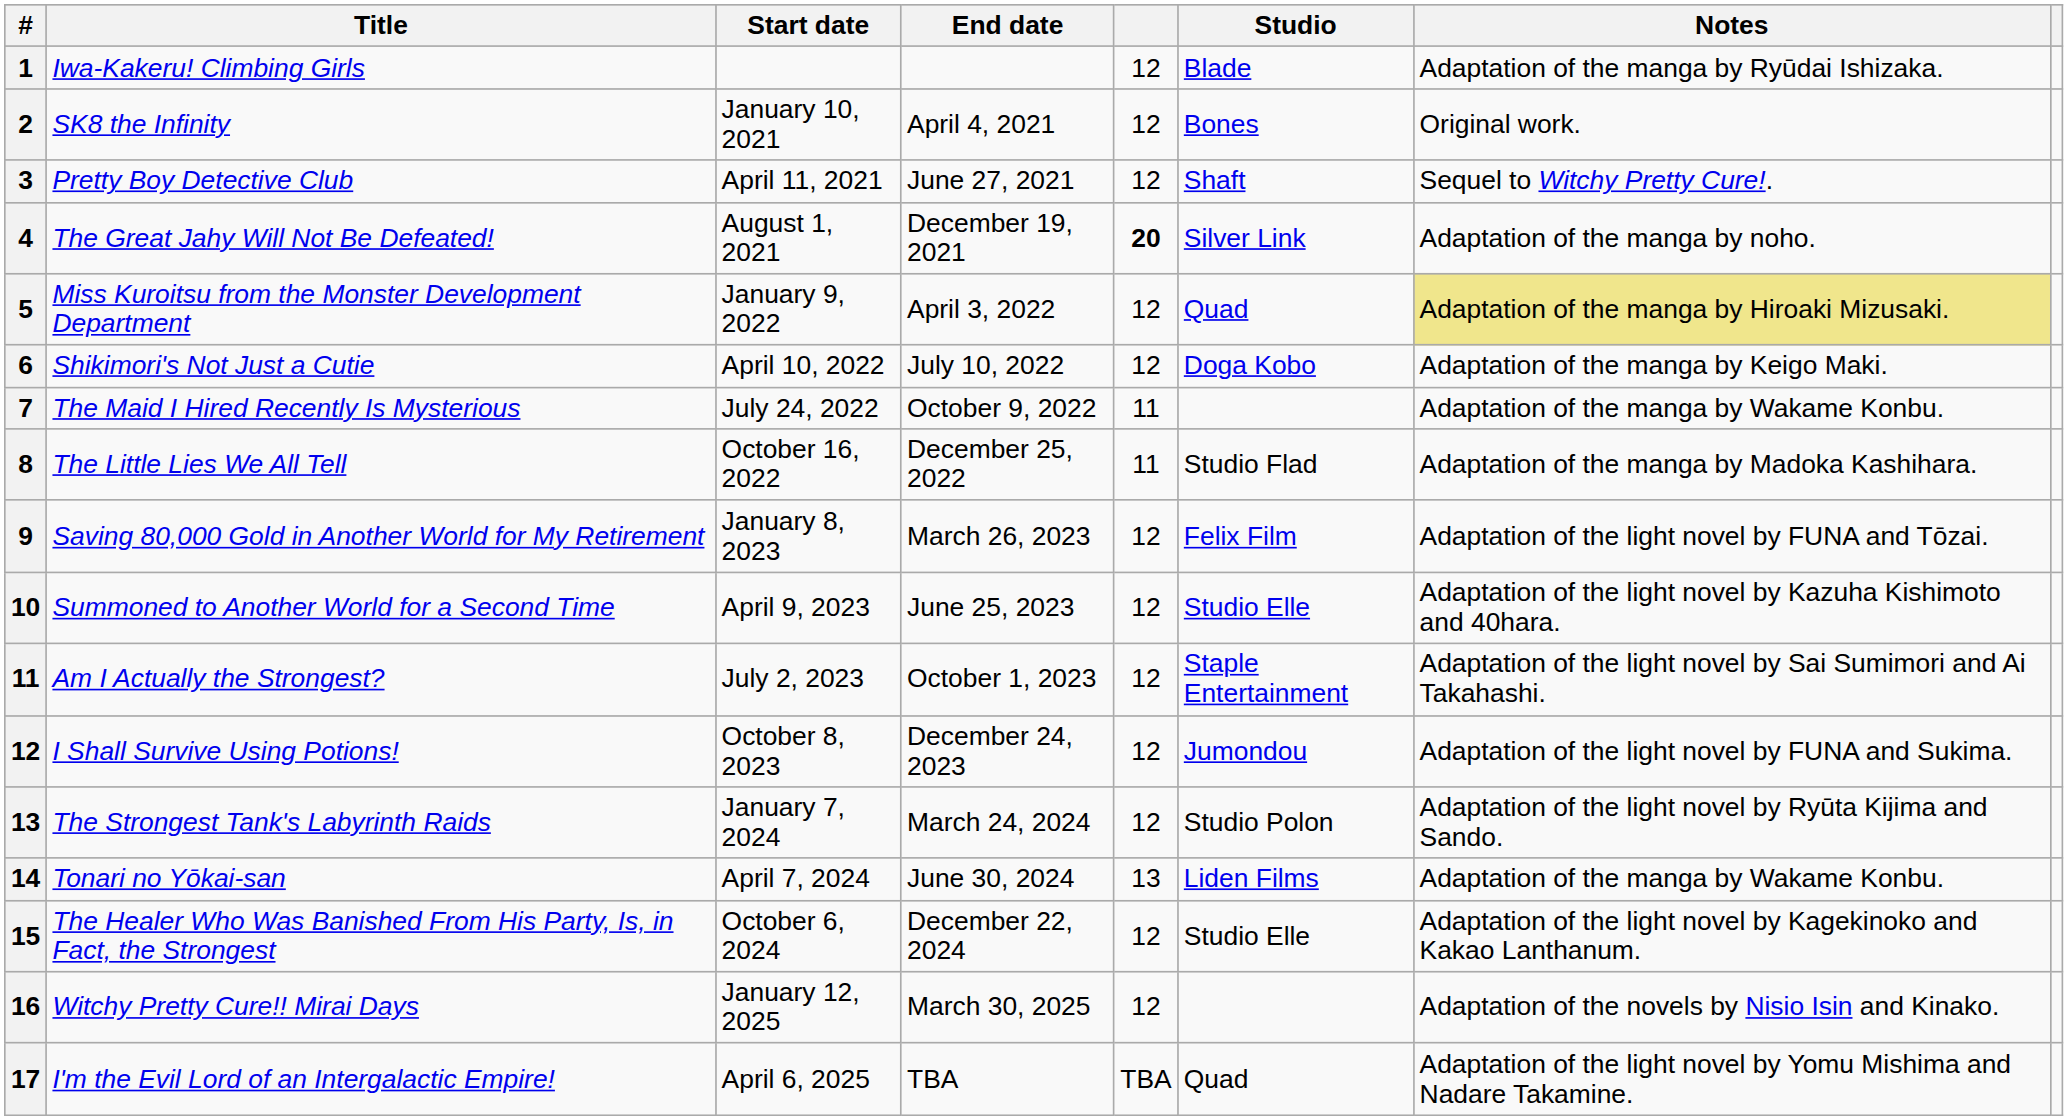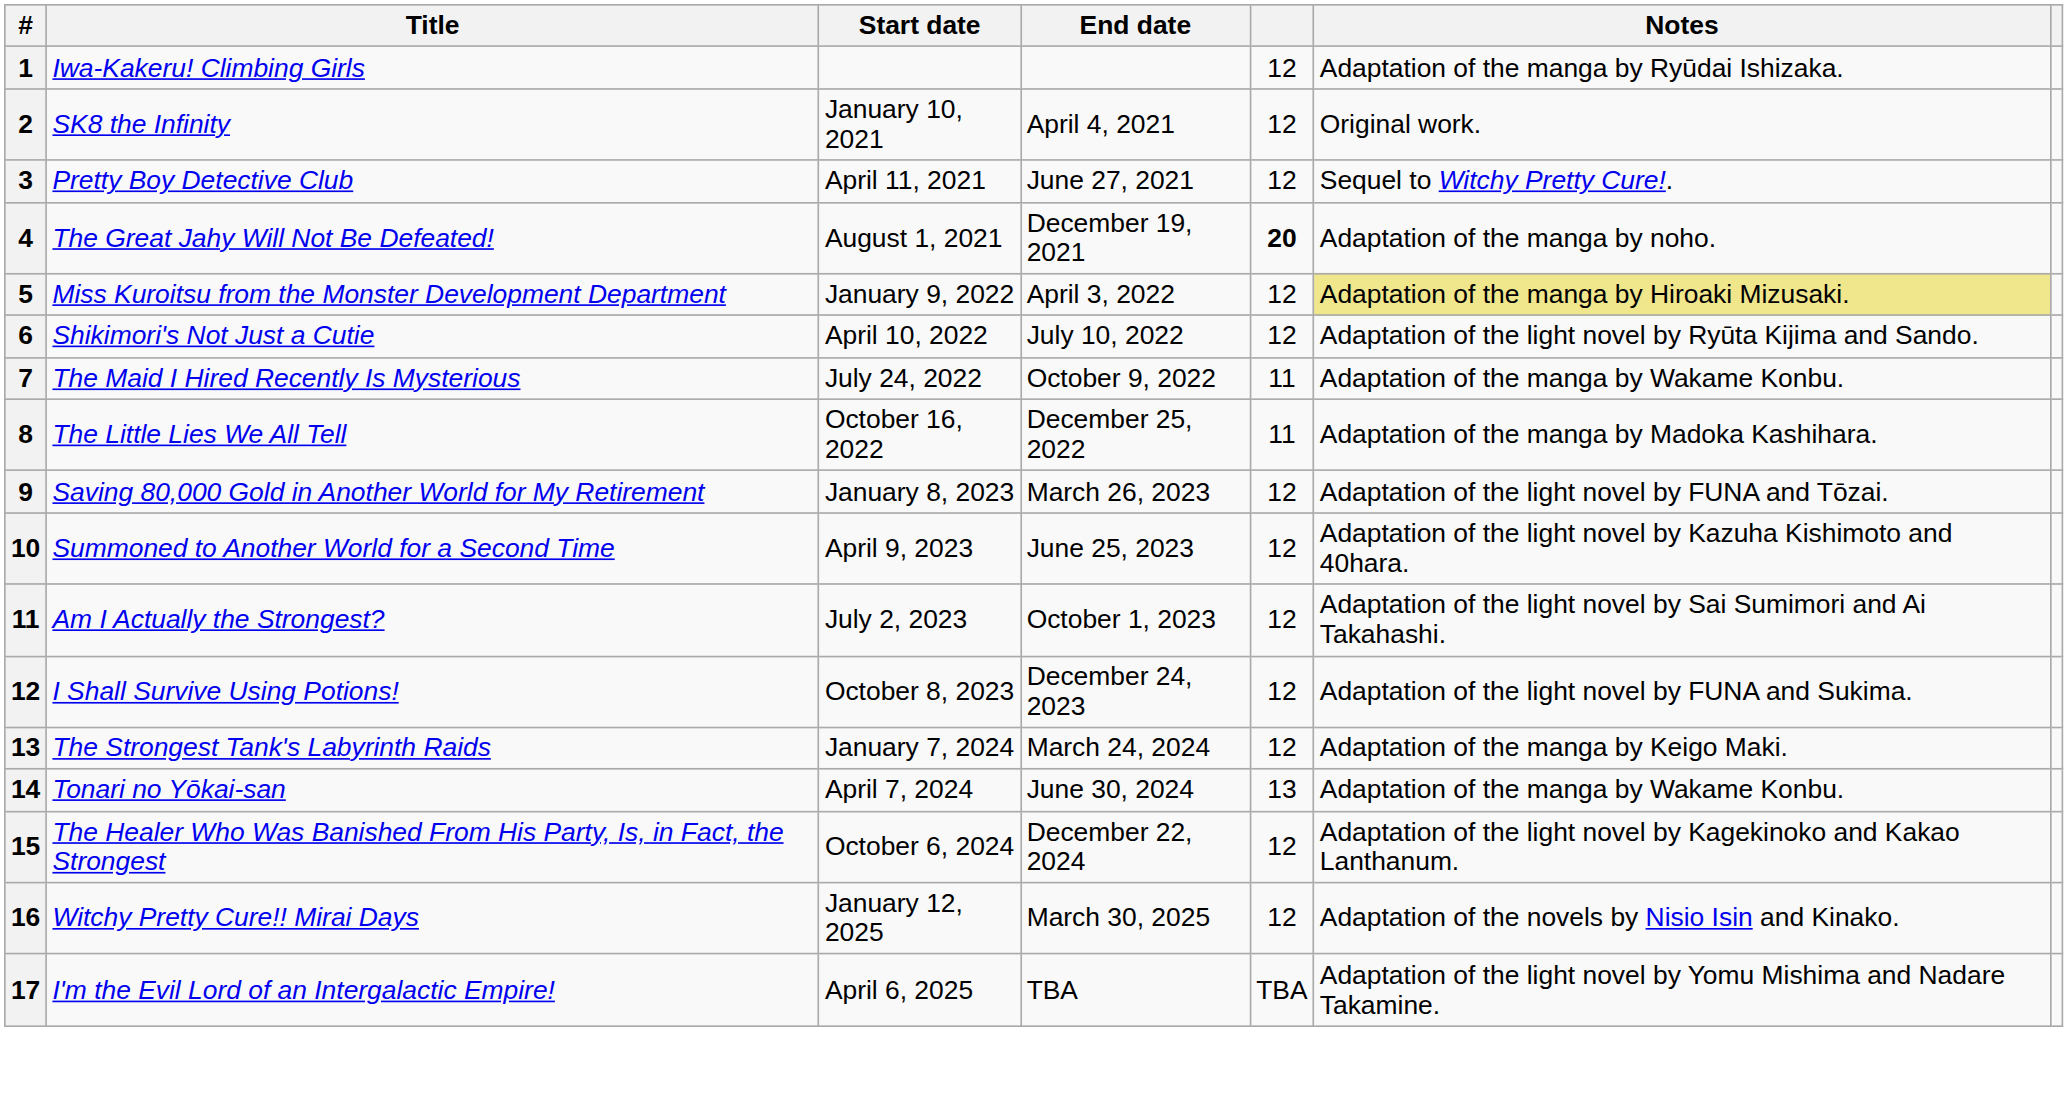 <table class="wikitable">
 <tr>
 <th>#</th>
 <th>Title</th>
 <th>Start date</th>
 <th>End date</th>
 <th></th>
-<th>Studio</th>
 <th>Notes</th>
 <th></th>
 </tr>
 <tr>
 <th>1</th>
 <td><em><a href='#'>Iwa-Kakeru! Climbing Girls</a></em></td>
 <td></td>
 <td></td>
 <td style="text-align:center;">12</td>
-<td><a href='#'>Blade</a></td>
 <td>Adaptation of the manga by Ryūdai Ishizaka.</td>
 <td style="text-align:center;"></td>
 </tr>
 <tr>
 <th>2</th>
 <td><em><a href='#'>SK8 the Infinity</a></em></td>
 <td>January 10, 2021</td>
 <td>April 4, 2021</td>
 <td style="text-align:center;">12</td>
-<td><a href='#'>Bones</a></td>
 <td>Original work.</td>
 <td style="text-align:center;"></td>
 </tr>
 <tr>
 <th>3</th>
 <td><em><a href='#'>Pretty Boy Detective Club</a></em></td>
 <td>April 11, 2021</td>
 <td>June 27, 2021</td>
 <td style="text-align:center;">12</td>
-<td><a href='#'>Shaft</a></td>
 <td>Sequel to <em><a href='#'>Witchy Pretty Cure!</a></em>.</td>
 <td style="text-align:center;"></td>
 </tr>
 <tr>
 <th>4</th>
 <td><em><a href='#'>The Great Jahy Will Not Be Defeated!</a></em></td>
 <td>August 1, 2021</td>
 <td>December 19, 2021</td>
 <td style="text-align:center;"><strong>20</strong></td>
-<td><a href='#'>Silver Link</a></td>
 <td>Adaptation of the manga by noho.</td>
 <td style="text-align:center;"></td>
 </tr>
 <tr>
 <th>5</th>
 <td><em><a href='#'>Miss Kuroitsu from the Monster Development Department</a></em></td>
 <td>January 9, 2022</td>
 <td>April 3, 2022</td>
 <td style="text-align:center;">12</td>
-<td><a href='#'>Quad</a></td>
 <td style="background: khaki;">Adaptation of the manga by Hiroaki Mizusaki.</td>
 <td style="text-align:center;"></td>
 </tr>
 <tr>
 <th>6</th>
 <td><em><a href='#'>Shikimori's Not Just a Cutie</a></em></td>
 <td>April 10, 2022</td>
 <td>July 10, 2022</td>
 <td style="text-align:center;">12</td>
-<td><a href='#'>Doga Kobo</a></td>
-<td>Adaptation of the manga by Keigo Maki.</td>
+<td>Adaptation of the light novel by Ryūta Kijima and Sando.</td>
 <td style="text-align:center;"></td>
 </tr>
 <tr>
 <th>7</th>
 <td><em><a href='#'>The Maid I Hired Recently Is Mysterious</a></em></td>
 <td>July 24, 2022</td>
 <td>October 9, 2022</td>
 <td style="text-align:center;">11</td>
-<td></td>
 <td>Adaptation of the manga by Wakame Konbu.</td>
 <td style="text-align:center;"></td>
 </tr>
 <tr>
 <th>8</th>
 <td><em><a href='#'>The Little Lies We All Tell</a></em></td>
 <td>October 16, 2022</td>
 <td>December 25, 2022</td>
 <td style="text-align:center;">11</td>
-<td>Studio Flad</td>
 <td>Adaptation of the manga by Madoka Kashihara.</td>
 <td style="text-align:center;"></td>
 </tr>
 <tr>
 <th>9</th>
 <td><em><a href='#'>Saving 80,000 Gold in Another World for My Retirement</a></em></td>
 <td>January 8, 2023</td>
 <td>March 26, 2023</td>
 <td style="text-align:center;">12</td>
-<td><a href='#'>Felix Film</a></td>
 <td>Adaptation of the light novel by FUNA and Tōzai.</td>
 <td style="text-align:center;"></td>
 </tr>
 <tr>
 <th>10</th>
 <td><em><a href='#'>Summoned to Another World for a Second Time</a></em></td>
 <td>April 9, 2023</td>
 <td>June 25, 2023</td>
 <td style="text-align:center;">12</td>
-<td><a href='#'>Studio Elle</a></td>
 <td>Adaptation of the light novel by Kazuha Kishimoto and 40hara.</td>
 <td style="text-align:center;"></td>
 </tr>
 <tr>
 <th>11</th>
 <td><em><a href='#'>Am I Actually the Strongest?</a></em></td>
 <td>July 2, 2023</td>
 <td>October 1, 2023</td>
 <td style="text-align:center;">12</td>
-<td><a href='#'>Staple Entertainment</a></td>
 <td>Adaptation of the light novel by Sai Sumimori and Ai Takahashi.</td>
 <td style="text-align:center;"></td>
 </tr>
 <tr>
 <th>12</th>
 <td><em><a href='#'>I Shall Survive Using Potions!</a></em></td>
 <td>October 8, 2023</td>
 <td>December 24, 2023</td>
 <td style="text-align:center;">12</td>
-<td><a href='#'>Jumondou</a></td>
 <td>Adaptation of the light novel by FUNA and Sukima.</td>
 <td style="text-align:center;"></td>
 </tr>
 <tr>
 <th>13</th>
 <td><em><a href='#'>The Strongest Tank's Labyrinth Raids</a></em></td>
 <td>January 7, 2024</td>
 <td>March 24, 2024</td>
 <td style="text-align:center;">12</td>
-<td>Studio Polon</td>
-<td>Adaptation of the light novel by Ryūta Kijima and Sando.</td>
+<td>Adaptation of the manga by Keigo Maki.</td>
 <td style="text-align:center;"></td>
 </tr>
 <tr>
 <th>14</th>
 <td><em><a href='#'>Tonari no Yōkai-san</a></em></td>
 <td>April 7, 2024</td>
 <td>June 30, 2024</td>
 <td style="text-align:center;">13</td>
-<td><a href='#'>Liden Films</a></td>
 <td>Adaptation of the manga by Wakame Konbu.</td>
 <td style="text-align:center;"></td>
 </tr>
 <tr>
 <th>15</th>
 <td><em><a href='#'>The Healer Who Was Banished From His Party, Is, in Fact, the Strongest</a></em></td>
 <td>October 6, 2024</td>
 <td>December 22, 2024</td>
 <td style="text-align:center;">12</td>
-<td>Studio Elle</td>
 <td>Adaptation of the light novel by Kagekinoko and Kakao Lanthanum.</td>
 <td style="text-align:center;"></td>
 </tr>
 <tr>
 <th>16</th>
 <td><em><a href='#'>Witchy Pretty Cure!! Mirai Days</a></em></td>
 <td>January 12, 2025</td>
 <td>March 30, 2025</td>
 <td style="text-align:center;">12</td>
-<td></td>
 <td>Adaptation of the novels by <a href='#'>Nisio Isin</a> and Kinako.</td>
 <td style="text-align:center;"></td>
 </tr>
 <tr>
 <th>17</th>
 <td><em><a href='#'>I'm the Evil Lord of an Intergalactic Empire!</a></em></td>
 <td>April 6, 2025</td>
 <td>TBA</td>
 <td style="text-align:center;">TBA</td>
-<td>Quad</td>
 <td>Adaptation of the light novel by Yomu Mishima and Nadare Takamine.</td>
 <td style="text-align:center;"></td>
 </tr>
 </table>
